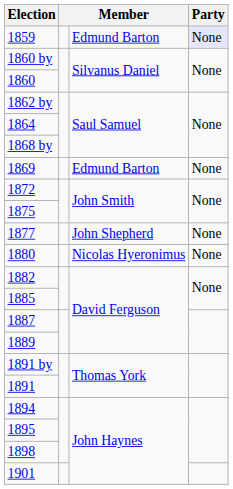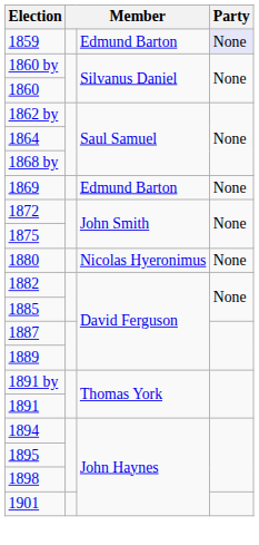 <table class="wikitable">
 <tr>
 <th>Election</th>
 <th colspan="2">Member</th>
 <th>Party</th>
 </tr>
 <tr>
 <td><a href='#'>1859</a></td>
 <td> </td>
 <td><a href='#'>Edmund Barton</a></td>
 <td style="background: lavender;">None</td>
 </tr>
 <tr>
 <td><a href='#'>1860 by</a></td>
 <td rowspan="2" > </td>
 <td rowspan="2"><a href='#'>Silvanus Daniel</a></td>
 <td rowspan="2">None</td>
 </tr>
 <tr>
 <td><a href='#'>1860</a></td>
 </tr>
 <tr>
 <td><a href='#'>1862 by</a></td>
 <td rowspan="3" > </td>
 <td rowspan="3"><a href='#'>Saul Samuel</a></td>
 <td rowspan="3">None</td>
 </tr>
 <tr>
 <td><a href='#'>1864</a></td>
 </tr>
 <tr>
 <td><a href='#'>1868 by</a></td>
 </tr>
 <tr>
 <td><a href='#'>1869</a></td>
 <td> </td>
 <td><a href='#'>Edmund Barton</a></td>
 <td>None</td>
 </tr>
 <tr>
 <td><a href='#'>1872</a></td>
 <td rowspan="2" > </td>
 <td rowspan="2"><a href='#'>John Smith</a></td>
 <td rowspan="2">None</td>
 </tr>
 <tr>
 <td><a href='#'>1875</a></td>
-</tr>
-<tr>
-<td><a href='#'>1877</a></td>
-<td> </td>
-<td><a href='#'>John Shepherd</a></td>
-<td>None</td>
 </tr>
 <tr>
 <td><a href='#'>1880</a></td>
 <td> </td>
 <td><a href='#'>Nicolas Hyeronimus</a></td>
 <td>None</td>
 </tr>
 <tr>
 <td><a href='#'>1882</a></td>
 <td rowspan="2" > </td>
 <td rowspan="4"><a href='#'>David Ferguson</a></td>
 <td rowspan="2">None</td>
 </tr>
 <tr>
 <td><a href='#'>1885</a></td>
 </tr>
 <tr>
 <td><a href='#'>1887</a></td>
 <td rowspan="2" > </td>
 <td rowspan="2"></td>
 </tr>
 <tr>
 <td><a href='#'>1889</a></td>
 </tr>
 <tr>
 <td><a href='#'>1891 by</a></td>
 <td rowspan="2" > </td>
 <td rowspan="2"><a href='#'>Thomas York</a></td>
 <td rowspan="2"></td>
 </tr>
 <tr>
 <td><a href='#'>1891</a></td>
 </tr>
 <tr>
 <td><a href='#'>1894</a></td>
 <td rowspan="3" > </td>
 <td rowspan="4"><a href='#'>John Haynes</a></td>
 <td rowspan="3"></td>
 </tr>
 <tr>
 <td><a href='#'>1895</a></td>
 </tr>
 <tr>
 <td><a href='#'>1898</a></td>
 </tr>
 <tr>
 <td><a href='#'>1901</a></td>
 <td> </td>
 <td></td>
 </tr>
 </table>
